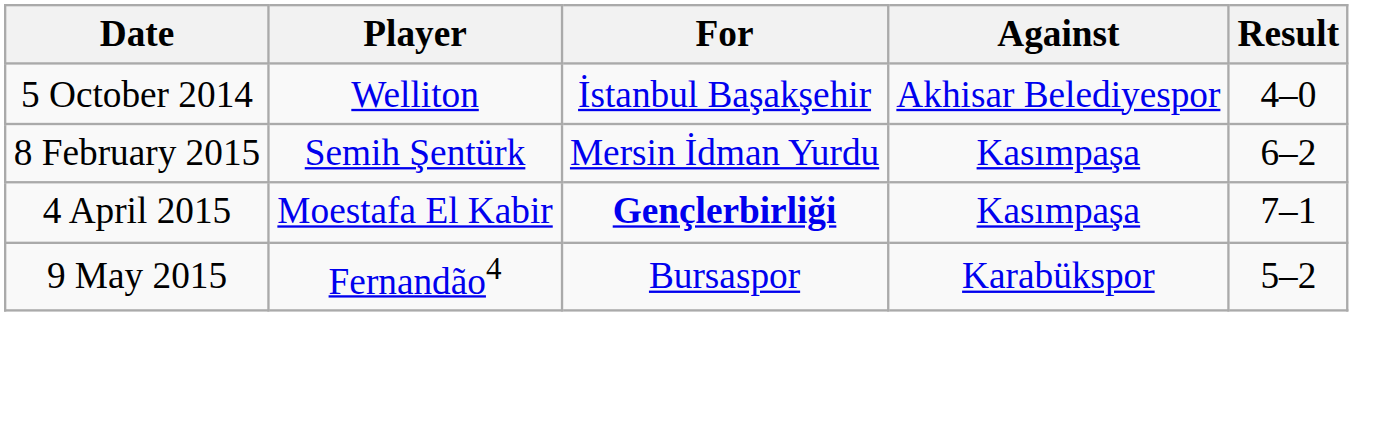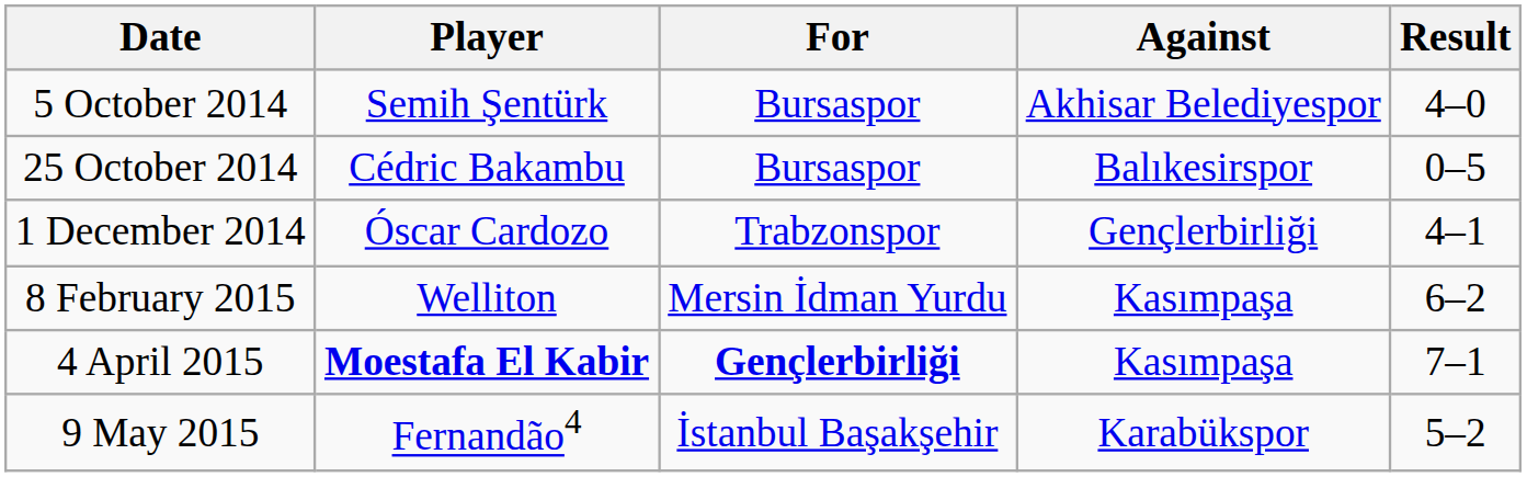 <table class="wikitable sortable">
 <tr>
 <th>Date</th>
 <th>Player</th>
 <th>For</th>
 <th>Against</th>
 <th style="text-align:center">Result</th>
 </tr>
 <tr>
 <td align=center>5 October 2014</td>
-<td align=center><a href='#'>Welliton</a></td>
-<td align=center><a href='#'>İstanbul Başakşehir</a></td>
+<td align=center><a href='#'>Semih Şentürk</a></td>
+<td align=center><a href='#'>Bursaspor</a></td>
 <td align=center><a href='#'>Akhisar Belediyespor</a></td>
 <td align=center>4–0</td>
 </tr>
 <tr>
+<td align=center>25 October 2014</td>
+<td align=center><a href='#'>Cédric Bakambu</a></td>
+<td align=center><a href='#'>Bursaspor</a></td>
+<td align=center><a href='#'>Balıkesirspor</a></td>
+<td align=center>0–5</td>
+</tr>
+<tr>
+<td align=center>1 December 2014</td>
+<td align=center><a href='#'>Óscar Cardozo</a></td>
+<td align=center><a href='#'>Trabzonspor</a></td>
+<td align=center><a href='#'>Gençlerbirliği</a></td>
+<td align=center>4–1</td>
+</tr>
+<tr>
 <td align=center>8 February 2015</td>
-<td align=center><a href='#'>Semih Şentürk</a></td>
+<td align=center><a href='#'>Welliton</a></td>
 <td align=center><a href='#'>Mersin İdman Yurdu</a></td>
 <td align=center><a href='#'>Kasımpaşa</a></td>
 <td align=center>6–2</td>
 </tr>
 <tr>
 <td align=center>4 April 2015</td>
-<td align=center><a href='#'>Moestafa El Kabir</a></td>
+<td align=center><strong><a href='#'>Moestafa El Kabir</a></strong></td>
 <td align=center><strong><a href='#'>Gençlerbirliği</a></strong></td>
 <td align=center><a href='#'>Kasımpaşa</a></td>
 <td align=center>7–1</td>
 </tr>
 <tr>
 <td align=center>9 May 2015</td>
 <td align=center><a href='#'>Fernandão</a><sup>4</sup></td>
-<td align=center><a href='#'>Bursaspor</a></td>
+<td align=center><a href='#'>İstanbul Başakşehir</a></td>
 <td align=center><a href='#'>Karabükspor</a></td>
 <td align=center>5–2</td>
 </tr>
 </table>
